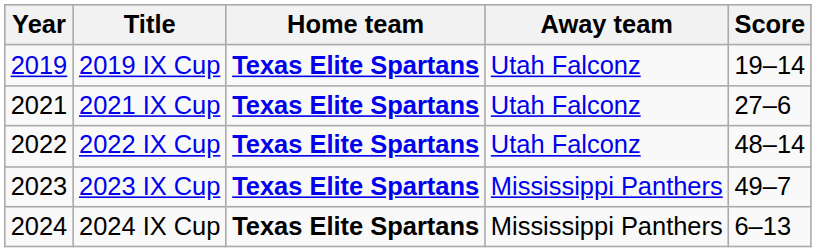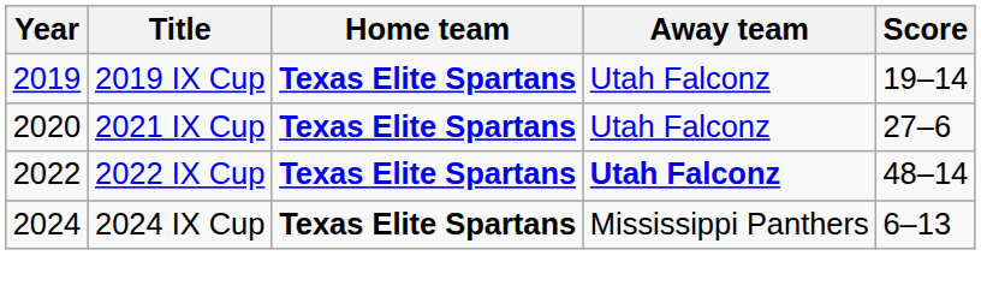 <table class="wikitable">
 <tr style="background:#e8e8e8">
 <th>Year</th>
 <th>Title</th>
 <th>Home team</th>
 <th>Away team</th>
 <th>Score</th>
 </tr>
 <tr>
 <td><a href='#'>2019</a></td>
 <td><a href='#'>2019 IX Cup</a></td>
 <td><strong><a href='#'>Texas Elite Spartans</a></strong></td>
 <td><a href='#'>Utah Falconz</a></td>
 <td>19–14</td>
 </tr>
 <tr>
-<td [2021 Women's National Football Conference Season>2021</td>
+<td [2021 Women's National Football Conference Season>2020</td>
 <td><a href='#'>2021 IX Cup</a></td>
 <td><strong><a href='#'>Texas Elite Spartans</a></strong></td>
 <td><a href='#'>Utah Falconz</a></td>
 <td>27–6</td>
 </tr>
 <tr>
 <td [2022 Women's National Football Conference Season>2022</td>
 <td><a href='#'>2022 IX Cup</a></td>
 <td><strong><a href='#'>Texas Elite Spartans</a></strong></td>
-<td><a href='#'>Utah Falconz</a></td>
+<td><strong><a href='#'>Utah Falconz</a></strong></td>
 <td>48–14</td>
-</tr>
-<tr>
-<td [2023 Women's National Football Conference Season>2023</td>
-<td><a href='#'>2023 IX Cup</a></td>
-<td><strong><a href='#'>Texas Elite Spartans</a></strong></td>
-<td><a href='#'>Mississippi Panthers</a></td>
-<td>49–7</td>
 </tr>
 <tr>
 <td>2024</td>
 <td>2024 IX Cup</td>
 <td><strong>Texas Elite Spartans</strong></td>
 <td>Mississippi Panthers</td>
 <td>6–13</td>
 </tr>
 </table>
